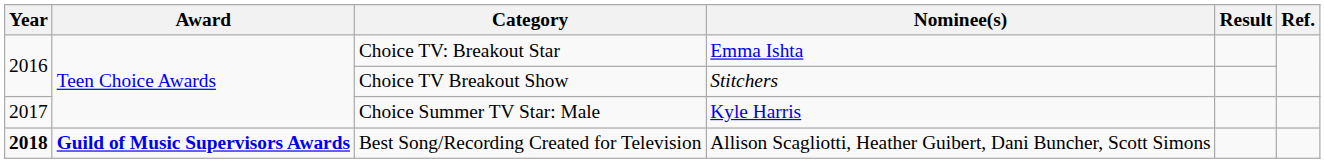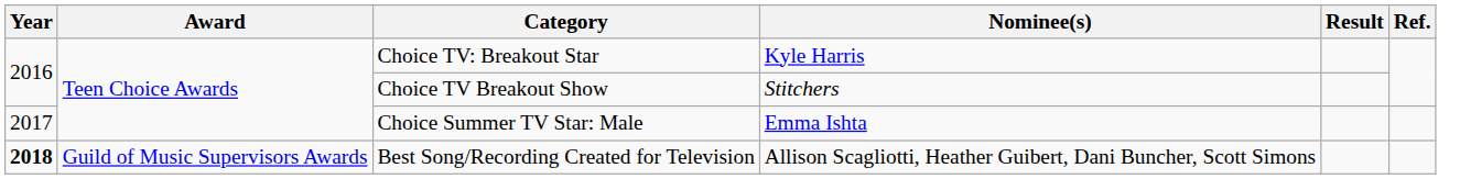 <table class="wikitable">
 <tr>
 <th>Year</th>
 <th>Award</th>
 <th>Category</th>
 <th>Nominee(s)</th>
 <th>Result</th>
 <th>Ref.</th>
 </tr>
 <tr>
 <td rowspan="2">2016</td>
 <td rowspan="3"><a href='#'>Teen Choice Awards</a></td>
 <td>Choice TV: Breakout Star</td>
-<td><a href='#'>Emma Ishta</a></td>
+<td><a href='#'>Kyle Harris</a></td>
 <td></td>
 <td rowspan="2" style="text-align:center;"></td>
 </tr>
 <tr>
 <td>Choice TV Breakout Show</td>
 <td><em>Stitchers</em></td>
 <td></td>
 </tr>
 <tr>
 <td>2017</td>
 <td>Choice Summer TV Star: Male</td>
-<td><a href='#'>Kyle Harris</a></td>
+<td><a href='#'>Emma Ishta</a></td>
 <td></td>
 <td style="text-align:center;"></td>
 </tr>
 <tr>
 <td><strong>2018</strong></td>
-<td><strong><a href='#'>Guild of Music Supervisors Awards</a></strong></td>
+<td><a href='#'>Guild of Music Supervisors Awards</a></td>
 <td>Best Song/Recording Created for Television</td>
 <td>Allison Scagliotti, Heather Guibert, Dani Buncher, Scott Simons</td>
 <td></td>
 <td style="text-align:center;"></td>
 </tr>
 </table>
